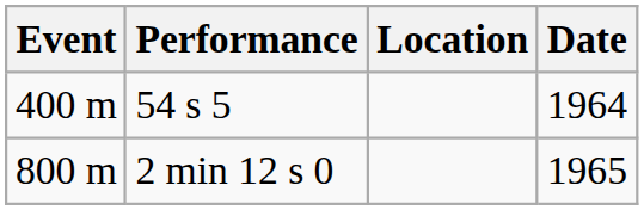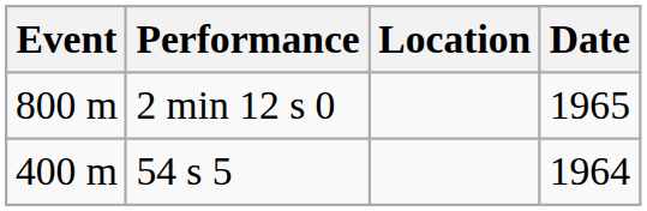 <table class="wikitable" style="border-collapse: collapse; font-size: 95%;">
 <tr>
 <th scope="col">Event</th>
 <th scope="col">Performance</th>
 <th scope="col">Location</th>
 <th scope="col">Date</th>
 </tr>
 <tr>
+<td>800 m</td>
+<td>2 min 12 s 0</td>
+<td></td>
+<td>1965</td>
+</tr>
+<tr>
 <td>400 m</td>
 <td>54 s 5</td>
 <td></td>
 <td>1964</td>
 </tr>
-<tr>
-<td>800 m</td>
-<td>2 min 12 s 0</td>
-<td></td>
-<td>1965</td>
-</tr>
 </table>
